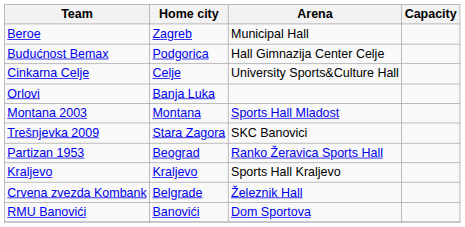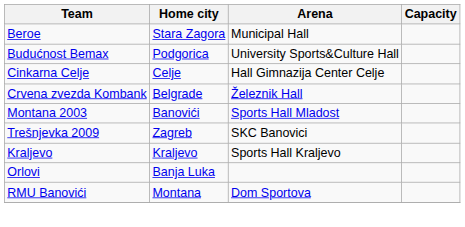 <table class="wikitable sortable">
 <tr>
 <th>Team</th>
 <th>Home city</th>
 <th>Arena</th>
 <th>Capacity</th>
 </tr>
 <tr>
 <td><a href='#'>Beroe</a></td>
-<td><a href='#'>Zagreb</a></td>
+<td><a href='#'>Stara Zagora</a></td>
 <td>Municipal Hall</td>
 <td style="text-align:center"></td>
 </tr>
 <tr>
 <td><a href='#'>Budućnost Bemax</a></td>
 <td><a href='#'>Podgorica</a></td>
-<td>Hall Gimnazija Center Celje</td>
+<td>University Sports&Culture Hall</td>
 <td style="text-align:center"></td>
 </tr>
 <tr>
 <td><a href='#'>Cinkarna Celje</a></td>
 <td><a href='#'>Celje</a></td>
-<td>University Sports&Culture Hall</td>
+<td>Hall Gimnazija Center Celje</td>
+<td style="text-align:center"></td>
+</tr>
+<tr>
+<td><a href='#'>Crvena zvezda Kombank</a></td>
+<td><a href='#'>Belgrade</a></td>
+<td><a href='#'>Železnik Hall</a></td>
+<td style="text-align:center"></td>
+</tr>
+<tr>
+<td><a href='#'>Montana 2003</a></td>
+<td><a href='#'>Banovići</a></td>
+<td><a href='#'>Sports Hall Mladost</a></td>
+<td style="text-align:center"></td>
+</tr>
+<tr>
+<td><a href='#'>Trešnjevka 2009</a></td>
+<td><a href='#'>Zagreb</a></td>
+<td>SKC Banovici</td>
+<td style="text-align:center"></td>
+</tr>
+<tr>
+<td><a href='#'>Kraljevo</a></td>
+<td><a href='#'>Kraljevo</a></td>
+<td>Sports Hall Kraljevo</td>
 <td style="text-align:center"></td>
 </tr>
 <tr>
 <td><a href='#'>Orlovi</a></td>
 <td><a href='#'>Banja Luka</a></td>
 <td></td>
 <td style="text-align:center"></td>
 </tr>
 <tr>
-<td><a href='#'>Montana 2003</a></td>
+<td><a href='#'>RMU Banovići</a></td>
 <td><a href='#'>Montana</a></td>
-<td><a href='#'>Sports Hall Mladost</a></td>
-<td style="text-align:center"></td>
-</tr>
-<tr>
-<td><a href='#'>Trešnjevka 2009</a></td>
-<td><a href='#'>Stara Zagora</a></td>
-<td>SKC Banovici</td>
-<td style="text-align:center"></td>
-</tr>
-<tr>
-<td><a href='#'>Partizan 1953</a></td>
-<td><a href='#'>Beograd</a></td>
-<td><a href='#'>Ranko Žeravica Sports Hall</a></td>
-<td style="text-align:center"></td>
-</tr>
-<tr>
-<td><a href='#'>Kraljevo</a></td>
-<td><a href='#'>Kraljevo</a></td>
-<td>Sports Hall Kraljevo</td>
-<td style="text-align:center"></td>
-</tr>
-<tr>
-<td><a href='#'>Crvena zvezda Kombank</a></td>
-<td><a href='#'>Belgrade</a></td>
-<td><a href='#'>Železnik Hall</a></td>
-<td style="text-align:center"></td>
-</tr>
-<tr>
-<td><a href='#'>RMU Banovići</a></td>
-<td><a href='#'>Banovići</a></td>
 <td><a href='#'>Dom Sportova</a></td>
 <td style="text-align:center"></td>
 </tr>
 <tr>
 </tr>
 </table>
